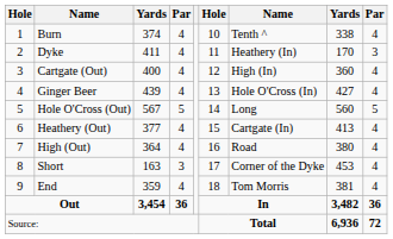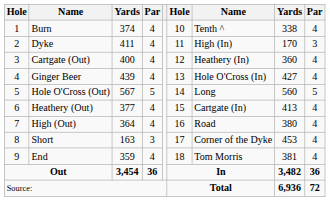 <table class=wikitable>
 <tr>
 <th>Hole</th>
 <th>Name</th>
 <th>Yards</th>
 <th>Par</th>
 <th></th>
 <th>Hole</th>
 <th>Name</th>
 <th>Yards</th>
 <th>Par</th>
 </tr>
 <tr>
 <td align=center>1</td>
 <td>Burn</td>
 <td align=center>374</td>
 <td align=center>4</td>
 <td rowspan=10></td>
 <td align=center>10</td>
 <td>Tenth ^</td>
 <td align=center>338</td>
 <td align=center>4</td>
 </tr>
 <tr>
 <td align=center>2</td>
 <td>Dyke</td>
 <td align=center>411</td>
 <td align=center>4</td>
 <td align=center>11</td>
-<td>Heathery (In)</td>
+<td>High (In)</td>
 <td align=center>170</td>
 <td align=center>3</td>
 </tr>
 <tr>
 <td align=center>3</td>
 <td>Cartgate (Out)</td>
 <td align=center>400</td>
 <td align=center>4</td>
 <td align=center>12</td>
-<td>High (In)</td>
+<td>Heathery (In)</td>
 <td align=center>360</td>
 <td align=center>4</td>
 </tr>
 <tr>
 <td align=center>4</td>
 <td>Ginger Beer</td>
 <td align=center>439</td>
 <td align=center>4</td>
 <td align=center>13</td>
 <td>Hole O'Cross (In)</td>
 <td align=center>427</td>
 <td align=center>4</td>
 </tr>
 <tr>
 <td align=center>5</td>
 <td>Hole O'Cross (Out)</td>
 <td align=center>567</td>
 <td align=center>5</td>
 <td align=center>14</td>
 <td>Long</td>
 <td align=center>560</td>
 <td align=center>5</td>
 </tr>
 <tr>
 <td align=center>6</td>
 <td>Heathery (Out)</td>
 <td align=center>377</td>
 <td align=center>4</td>
 <td align=center>15</td>
 <td>Cartgate (In)</td>
 <td align=center>413</td>
 <td align=center>4</td>
 </tr>
 <tr>
 <td align=center>7</td>
 <td>High (Out)</td>
 <td align=center>364</td>
 <td align=center>4</td>
 <td align=center>16</td>
 <td>Road</td>
 <td align=center>380</td>
 <td align=center>4</td>
 </tr>
 <tr>
 <td align=center>8</td>
 <td>Short</td>
 <td align=center>163</td>
 <td align=center>3</td>
 <td align=center>17</td>
 <td>Corner of the Dyke</td>
 <td align=center>453</td>
 <td align=center>4</td>
 </tr>
 <tr>
 <td align=center>9</td>
 <td>End</td>
 <td align=center>359</td>
 <td align=center>4</td>
 <td align=center>18</td>
 <td>Tom Morris</td>
 <td align=center>381</td>
 <td align=center>4</td>
 </tr>
 <tr>
 <td colspan=2 align=center><strong>Out</strong></td>
 <td align=center><strong>3,454</strong></td>
 <td align=center><strong>36</strong></td>
 <td colspan=2 align=center><strong>In</strong></td>
 <td align=center><strong>3,482</strong></td>
 <td align=center><strong>36</strong></td>
 </tr>
 <tr>
 <td colspan=5><small>Source:</small></td>
 <td colspan=2 align=center><strong>Total</strong></td>
 <td align=center><strong>6,936</strong></td>
 <td align=center><strong>72</strong></td>
 </tr>
 </table>
